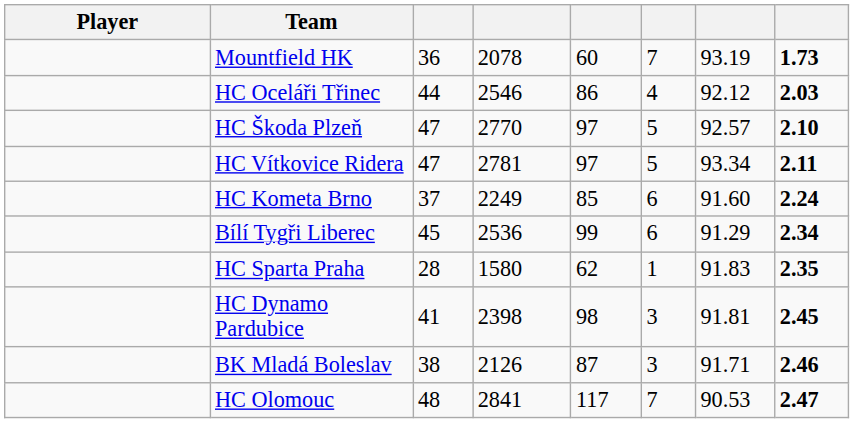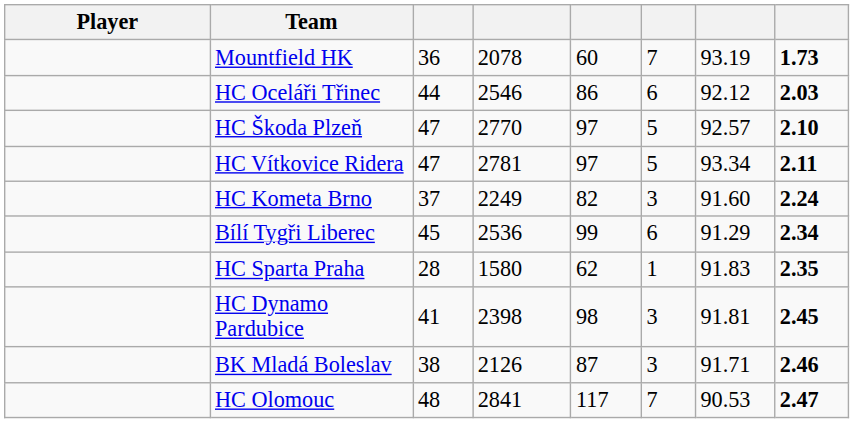 <table class="wikitable sortable">
 <tr>
 <th style="width: 15em;">Player</th>
 <th style="width: 13em;">Team</th>
 <th style="width: 3.5em;"></th>
 <th style="width: 6em;"></th>
 <th style="width: 4em;"></th>
 <th style="width: 3.5em;"></th>
 <th style="width: 4em;"></th>
 <th style="width: 4em;"></th>
 </tr>
 <tr>
 <td> </td>
 <td><a href='#'>Mountfield HK</a></td>
 <td>36</td>
 <td>2078</td>
 <td>60</td>
 <td>7</td>
 <td>93.19</td>
 <td><strong>1.73</strong></td>
 </tr>
 <tr>
 <td> </td>
 <td><a href='#'>HC Oceláři Třinec</a></td>
 <td>44</td>
 <td>2546</td>
 <td>86</td>
-<td>4</td>
+<td>6</td>
 <td>92.12</td>
 <td><strong>2.03</strong></td>
 </tr>
 <tr>
 <td> </td>
 <td><a href='#'>HC Škoda Plzeň</a></td>
 <td>47</td>
 <td>2770</td>
 <td>97</td>
 <td>5</td>
 <td>92.57</td>
 <td><strong>2.10</strong></td>
 </tr>
 <tr>
 <td> </td>
 <td><a href='#'>HC Vítkovice Ridera</a></td>
 <td>47</td>
 <td>2781</td>
 <td>97</td>
 <td>5</td>
 <td>93.34</td>
 <td><strong>2.11</strong></td>
 </tr>
 <tr>
 <td> </td>
 <td><a href='#'>HC Kometa Brno</a></td>
 <td>37</td>
 <td>2249</td>
-<td>85</td>
-<td>6</td>
+<td>82</td>
+<td>3</td>
 <td>91.60</td>
 <td><strong>2.24</strong></td>
 </tr>
 <tr>
 <td> </td>
 <td><a href='#'>Bílí Tygři Liberec</a></td>
 <td>45</td>
 <td>2536</td>
 <td>99</td>
 <td>6</td>
 <td>91.29</td>
 <td><strong>2.34</strong></td>
 </tr>
 <tr>
 <td> </td>
 <td><a href='#'>HC Sparta Praha</a></td>
 <td>28</td>
 <td>1580</td>
 <td>62</td>
 <td>1</td>
 <td>91.83</td>
 <td><strong>2.35</strong></td>
 </tr>
 <tr>
 <td> </td>
 <td><a href='#'>HC Dynamo Pardubice</a></td>
 <td>41</td>
 <td>2398</td>
 <td>98</td>
 <td>3</td>
 <td>91.81</td>
 <td><strong>2.45</strong></td>
 </tr>
 <tr>
 <td> </td>
 <td><a href='#'>BK Mladá Boleslav</a></td>
 <td>38</td>
 <td>2126</td>
 <td>87</td>
 <td>3</td>
 <td>91.71</td>
 <td><strong>2.46</strong></td>
 </tr>
 <tr>
 <td> </td>
 <td><a href='#'>HC Olomouc</a></td>
 <td>48</td>
 <td>2841</td>
 <td>117</td>
 <td>7</td>
 <td>90.53</td>
 <td><strong>2.47</strong></td>
 </tr>
 </table>
